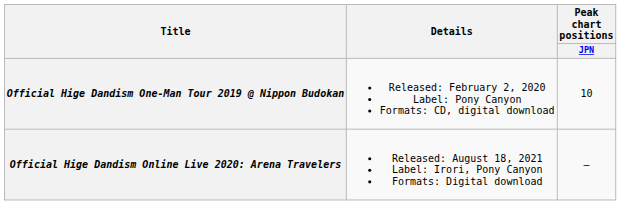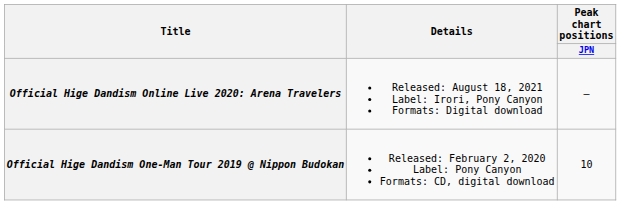 <table class="wikitable plainrowheaders" style="text-align:center;">
 <tr>
 <th scope="col" rowspan="2">Title</th>
 <th scope="col" rowspan="2">Details</th>
 <th scope="col">Peak<br>chart<br>positions</th>
 </tr>
 <tr>
 <th scope="col" style="width:2.5em;font-size:85%;"><a href='#'>JPN</a><br></th>
 </tr>
 <tr>
+<th scope="row"><em>Official Hige Dandism Online Live 2020: Arena Travelers</em></th>
+<td><br><ul><li>Released: August 18, 2021</li><li>Label: Irori, Pony Canyon</li><li>Formats: Digital download</li></ul></td>
+<td>—</td>
+</tr>
+<tr>
 <th scope="row"><em>Official Hige Dandism One-Man Tour 2019 @ Nippon Budokan</em></th>
 <td><br><ul><li>Released: February 2, 2020</li><li>Label: Pony Canyon</li><li>Formats: CD, digital download</li></ul></td>
 <td>10</td>
 </tr>
-<tr>
-<th scope="row"><em>Official Hige Dandism Online Live 2020: Arena Travelers</em></th>
-<td><br><ul><li>Released: August 18, 2021</li><li>Label: Irori, Pony Canyon</li><li>Formats: Digital download</li></ul></td>
-<td>—</td>
-</tr>
 </table>
